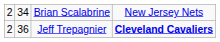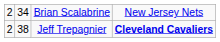 <table class="wikitable">
 <tr style="text-align:center;" bgcolor="">
 <td>2</td>
 <td>34</td>
 <td><a href='#'>Brian Scalabrine</a></td>
 <td><a href='#'>New Jersey Nets</a></td>
 </tr>
 <tr style="text-align:center;" bgcolor="">
 <td>2</td>
-<td>36</td>
+<td>38</td>
 <td><a href='#'>Jeff Trepagnier</a></td>
 <td><strong><a href='#'>Cleveland Cavaliers</a></strong></td>
 </tr>
 </table>
